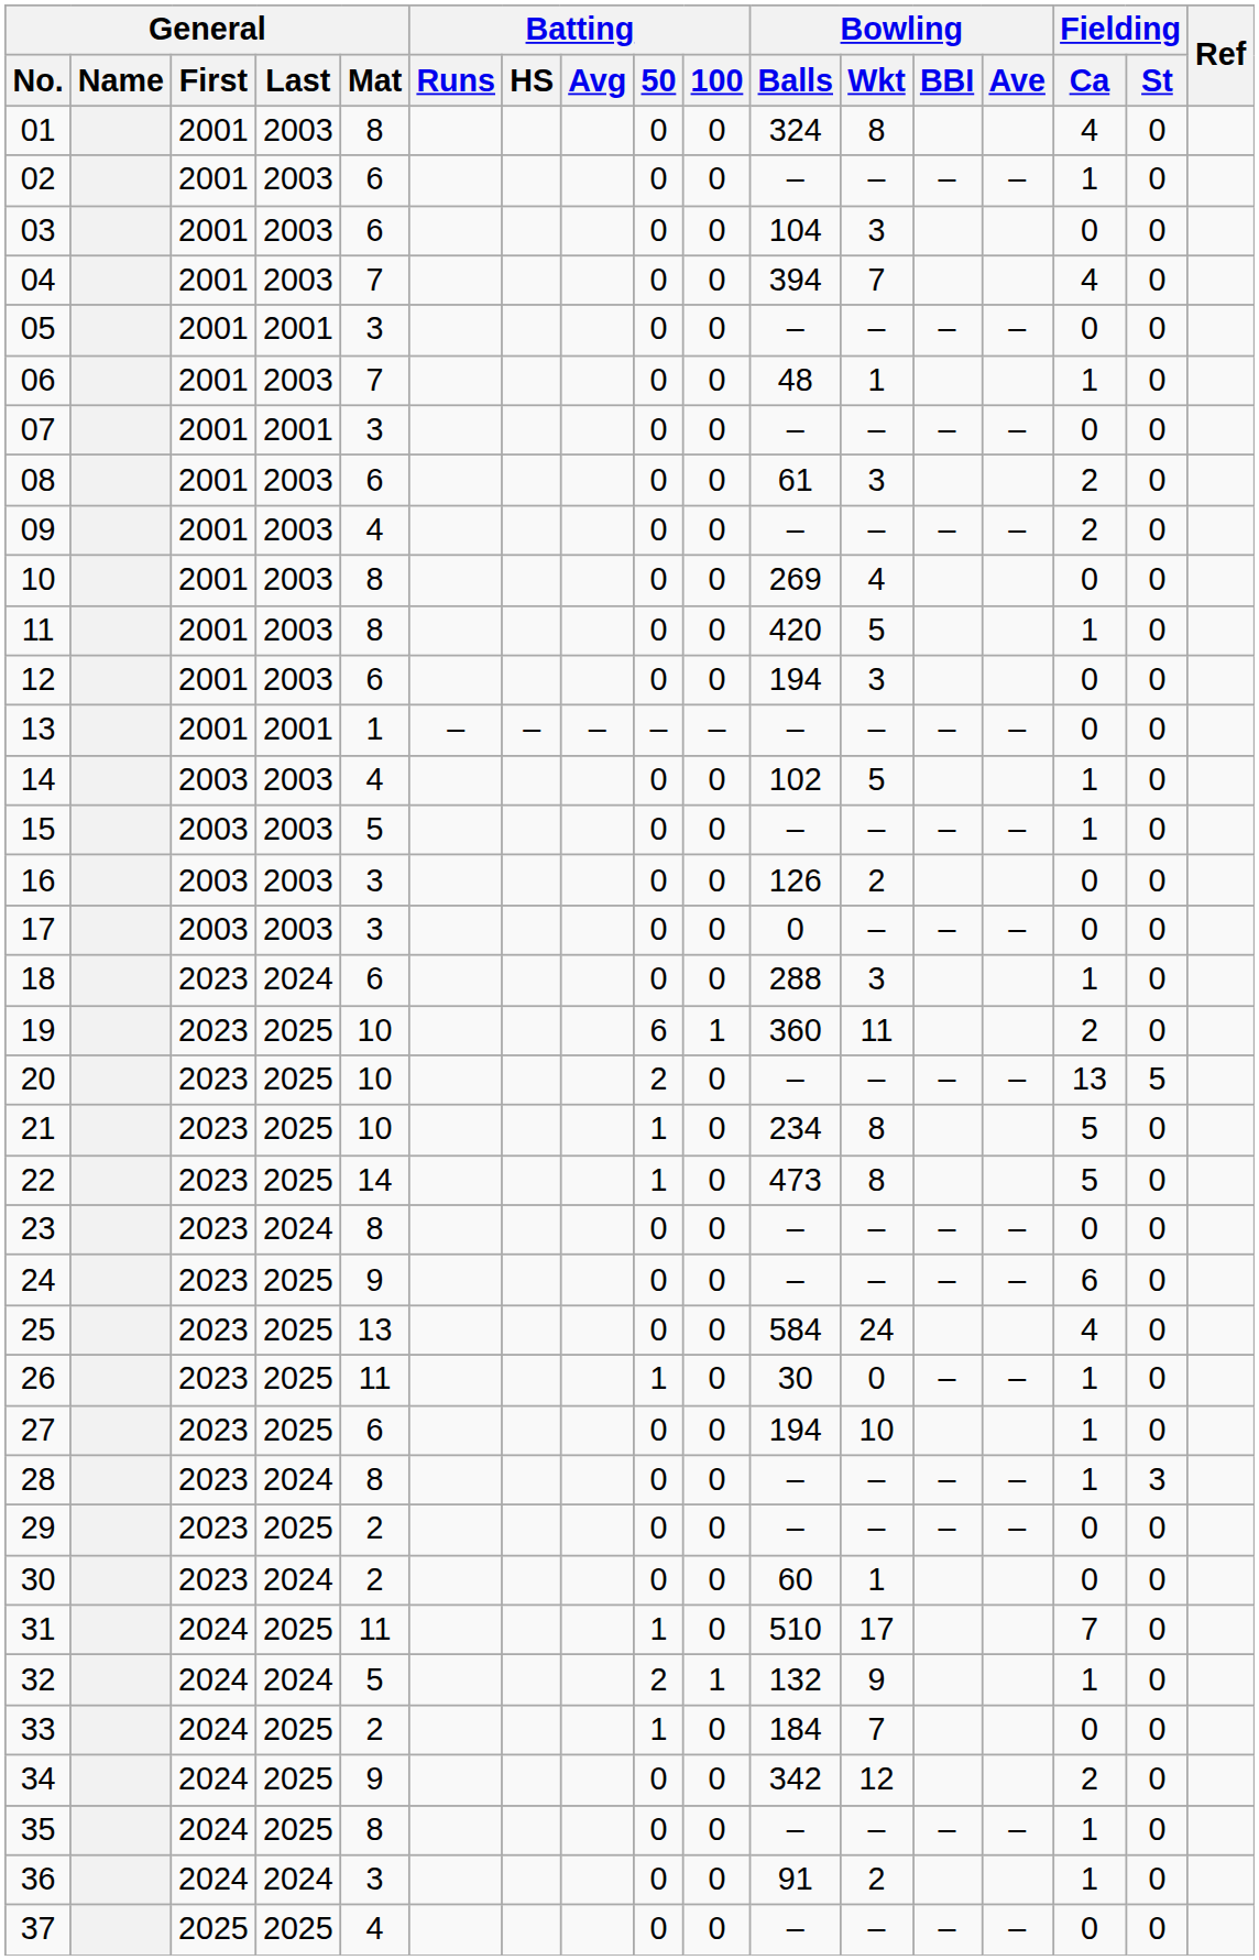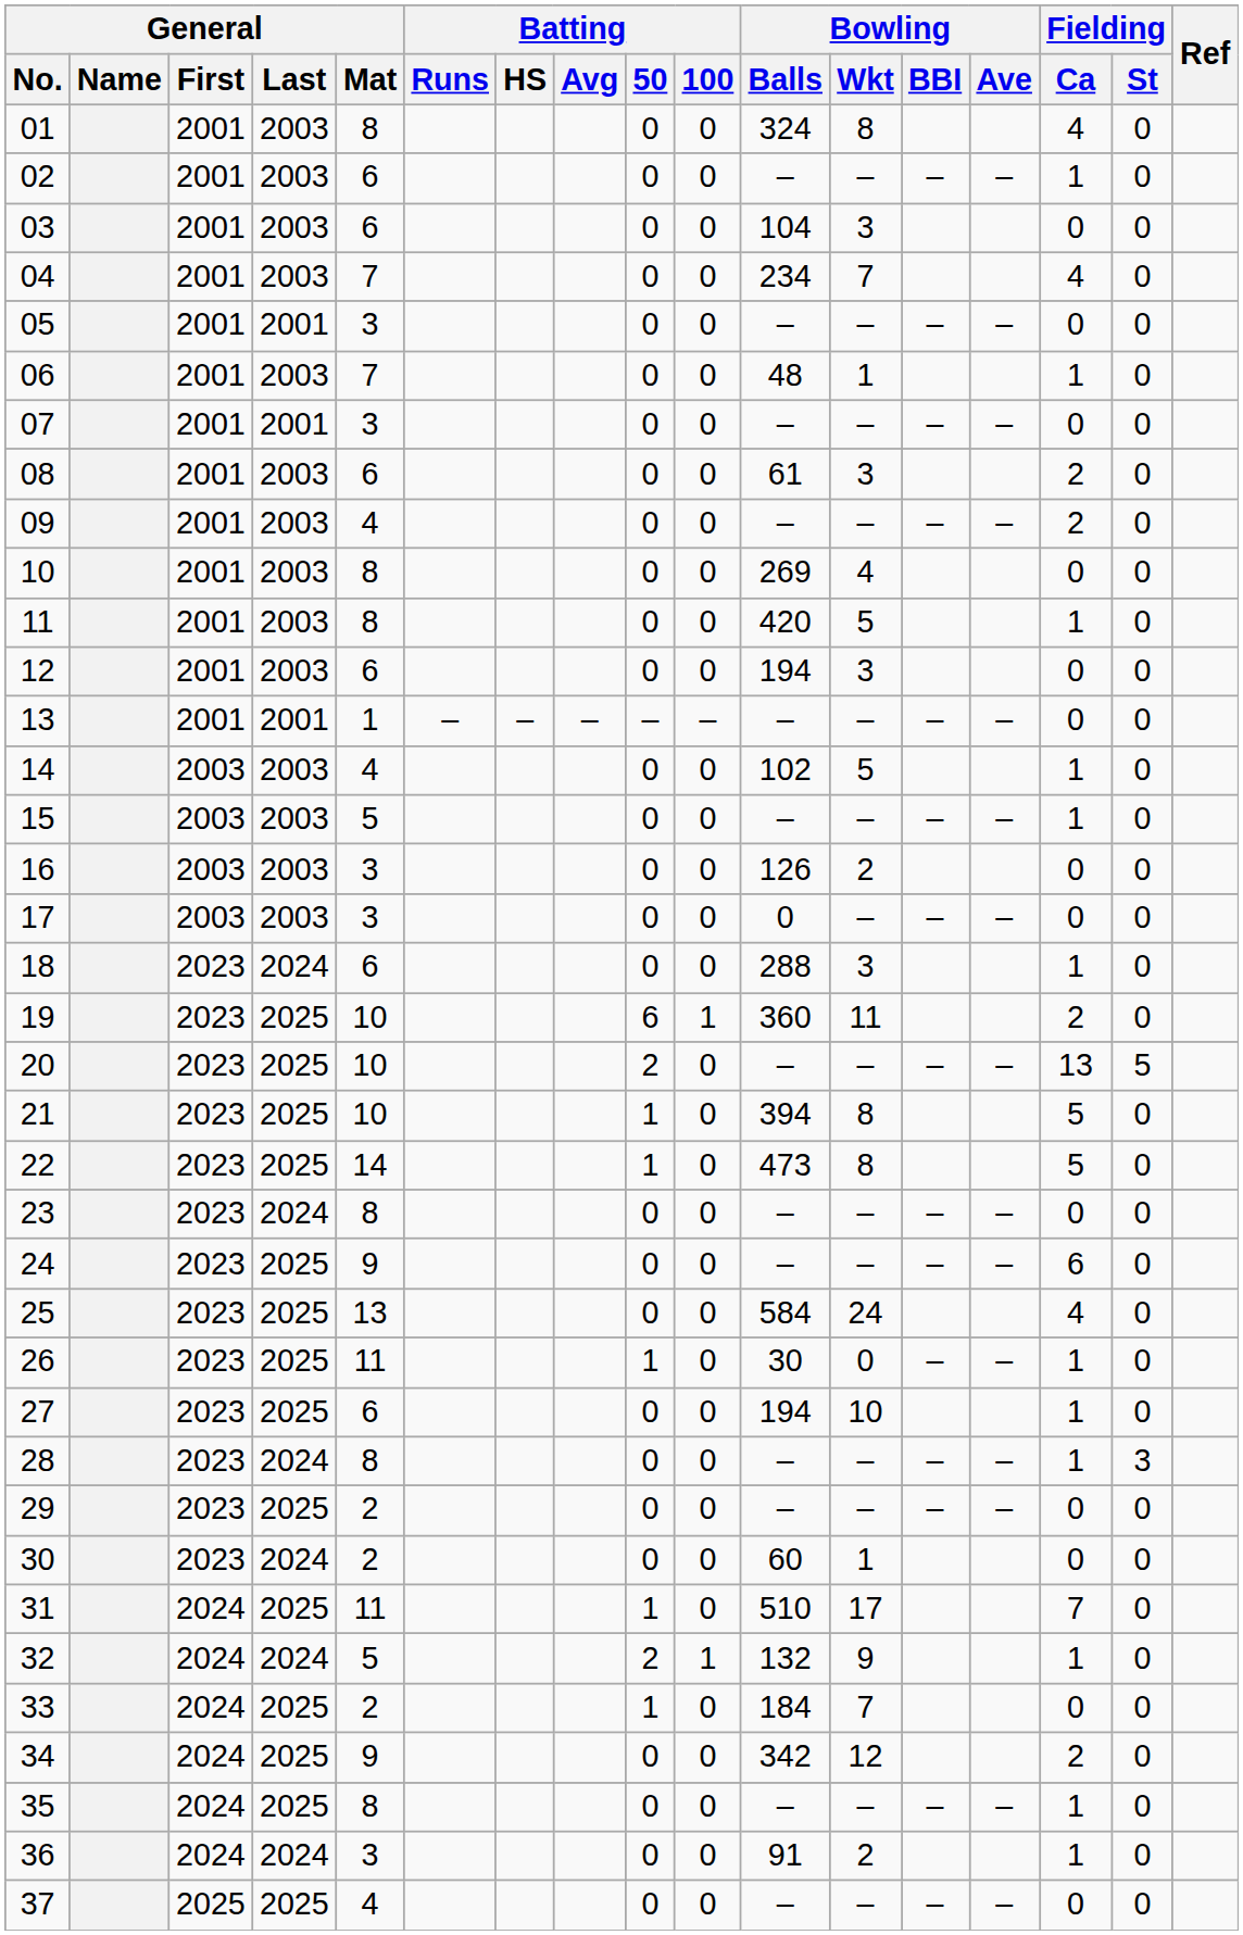 <table class="wikitable plainrowheaders sortable">
 <tr align="center">
 <th scope="col" colspan=5 class="unsortable">General</th>
 <th scope="col" colspan=5 class="unsortable"><a href='#'>Batting</a></th>
 <th scope="col" colspan=4 class="unsortable"><a href='#'>Bowling</a></th>
 <th scope="col" colspan=2 class="unsortable"><a href='#'>Fielding</a></th>
 <th scope="col" rowspan=2 class="unsortable">Ref</th>
 </tr>
 <tr align="center">
 <th scope="col">No.</th>
 <th scope="col">Name</th>
 <th scope="col">First</th>
 <th scope="col">Last</th>
 <th scope="col">Mat</th>
 <th scope="col"><a href='#'>Runs</a></th>
 <th scope="col">HS</th>
 <th scope="col"><a href='#'>Avg</a></th>
 <th scope="col"><a href='#'>50</a></th>
 <th scope="col"><a href='#'>100</a></th>
 <th scope="col"><a href='#'>Balls</a></th>
 <th scope="col"><a href='#'>Wkt</a></th>
 <th scope="col"><a href='#'>BBI</a></th>
 <th scope="col"><a href='#'>Ave</a></th>
 <th scope="col"><a href='#'>Ca</a></th>
 <th scope="col"><a href='#'>St</a></th>
 </tr>
 <tr align="center">
 <td><span>0</span>1</td>
 <th scope="row" align="left"></th>
 <td>2001</td>
 <td>2003</td>
 <td>8</td>
 <td></td>
 <td></td>
 <td></td>
 <td>0</td>
 <td>0</td>
 <td>324</td>
 <td>8</td>
 <td></td>
 <td></td>
 <td>4</td>
 <td>0</td>
 <td></td>
 </tr>
 <tr align="center">
 <td><span>0</span>2</td>
 <th scope="row" align="left"></th>
 <td>2001</td>
 <td>2003</td>
 <td>6</td>
 <td></td>
 <td></td>
 <td></td>
 <td>0</td>
 <td>0</td>
 <td>–</td>
 <td>–</td>
 <td>–</td>
 <td>–</td>
 <td>1</td>
 <td>0</td>
 <td></td>
 </tr>
 <tr align="center">
 <td><span>0</span>3</td>
 <th scope="row" align="left"></th>
 <td>2001</td>
 <td>2003</td>
 <td>6</td>
 <td></td>
 <td></td>
 <td></td>
 <td>0</td>
 <td>0</td>
 <td>104</td>
 <td>3</td>
 <td></td>
 <td></td>
 <td>0</td>
 <td>0</td>
 <td></td>
 </tr>
 <tr align="center">
 <td><span>0</span>4</td>
 <th scope="row" align="left"></th>
 <td>2001</td>
 <td>2003</td>
 <td>7</td>
 <td></td>
 <td></td>
 <td></td>
 <td>0</td>
 <td>0</td>
-<td>394</td>
+<td>234</td>
 <td>7</td>
 <td></td>
 <td></td>
 <td>4</td>
 <td>0</td>
 <td></td>
 </tr>
 <tr align="center">
 <td><span>0</span>5</td>
 <th scope="row" align="left"></th>
 <td>2001</td>
 <td>2001</td>
 <td>3</td>
 <td></td>
 <td></td>
 <td></td>
 <td>0</td>
 <td>0</td>
 <td>–</td>
 <td>–</td>
 <td>–</td>
 <td>–</td>
 <td>0</td>
 <td>0</td>
 <td></td>
 </tr>
 <tr align="center">
 <td><span>0</span>6</td>
 <th scope="row" align="left"></th>
 <td>2001</td>
 <td>2003</td>
 <td>7</td>
 <td></td>
 <td></td>
 <td></td>
 <td>0</td>
 <td>0</td>
 <td>48</td>
 <td>1</td>
 <td></td>
 <td></td>
 <td>1</td>
 <td>0</td>
 <td></td>
 </tr>
 <tr align="center">
 <td><span>0</span>7</td>
 <th scope="row" align="left"></th>
 <td>2001</td>
 <td>2001</td>
 <td>3</td>
 <td></td>
 <td></td>
 <td></td>
 <td>0</td>
 <td>0</td>
 <td>–</td>
 <td>–</td>
 <td>–</td>
 <td>–</td>
 <td>0</td>
 <td>0</td>
 <td></td>
 </tr>
 <tr align="center">
 <td><span>0</span>8</td>
 <th scope="row" align="left"></th>
 <td>2001</td>
 <td>2003</td>
 <td>6</td>
 <td></td>
 <td></td>
 <td></td>
 <td>0</td>
 <td>0</td>
 <td>61</td>
 <td>3</td>
 <td></td>
 <td></td>
 <td>2</td>
 <td>0</td>
 <td></td>
 </tr>
 <tr align="center">
 <td><span>0</span>9</td>
 <th scope="row" align="left"></th>
 <td>2001</td>
 <td>2003</td>
 <td>4</td>
 <td></td>
 <td></td>
 <td></td>
 <td>0</td>
 <td>0</td>
 <td>–</td>
 <td>–</td>
 <td>–</td>
 <td>–</td>
 <td>2</td>
 <td>0</td>
 <td></td>
 </tr>
 <tr align="center">
 <td>10</td>
 <th scope="row" align="left"></th>
 <td>2001</td>
 <td>2003</td>
 <td>8</td>
 <td></td>
 <td></td>
 <td></td>
 <td>0</td>
 <td>0</td>
 <td>269</td>
 <td>4</td>
 <td></td>
 <td></td>
 <td>0</td>
 <td>0</td>
 <td></td>
 </tr>
 <tr align="center">
 <td>11</td>
 <th scope="row" align="left"></th>
 <td>2001</td>
 <td>2003</td>
 <td>8</td>
 <td></td>
 <td></td>
 <td></td>
 <td>0</td>
 <td>0</td>
 <td>420</td>
 <td>5</td>
 <td></td>
 <td></td>
 <td>1</td>
 <td>0</td>
 <td></td>
 </tr>
 <tr align="center">
 <td>12</td>
 <th scope="row" align="left"></th>
 <td>2001</td>
 <td>2003</td>
 <td>6</td>
 <td></td>
 <td></td>
 <td></td>
 <td>0</td>
 <td>0</td>
 <td>194</td>
 <td>3</td>
 <td></td>
 <td></td>
 <td>0</td>
 <td>0</td>
 <td></td>
 </tr>
 <tr align="center">
 <td>13</td>
 <th scope="row" align="left"></th>
 <td>2001</td>
 <td>2001</td>
 <td>1</td>
 <td>–</td>
 <td>–</td>
 <td>–</td>
 <td>–</td>
 <td>–</td>
 <td>–</td>
 <td>–</td>
 <td>–</td>
 <td>–</td>
 <td>0</td>
 <td>0</td>
 <td></td>
 </tr>
 <tr align="center">
 <td>14</td>
 <th scope="row" align="left"></th>
 <td>2003</td>
 <td>2003</td>
 <td>4</td>
 <td></td>
 <td></td>
 <td></td>
 <td>0</td>
 <td>0</td>
 <td>102</td>
 <td>5</td>
 <td></td>
 <td></td>
 <td>1</td>
 <td>0</td>
 <td></td>
 </tr>
 <tr align="center">
 <td>15</td>
 <th scope="row" align="left"></th>
 <td>2003</td>
 <td>2003</td>
 <td>5</td>
 <td></td>
 <td></td>
 <td></td>
 <td>0</td>
 <td>0</td>
 <td>–</td>
 <td>–</td>
 <td>–</td>
 <td>–</td>
 <td>1</td>
 <td>0</td>
 <td></td>
 </tr>
 <tr align="center">
 <td>16</td>
 <th scope="row" align="left"></th>
 <td>2003</td>
 <td>2003</td>
 <td>3</td>
 <td></td>
 <td></td>
 <td></td>
 <td>0</td>
 <td>0</td>
 <td>126</td>
 <td>2</td>
 <td></td>
 <td></td>
 <td>0</td>
 <td>0</td>
 <td></td>
 </tr>
 <tr align="center">
 <td>17</td>
 <th scope="row" align="left"></th>
 <td>2003</td>
 <td>2003</td>
 <td>3</td>
 <td></td>
 <td></td>
 <td></td>
 <td>0</td>
 <td>0</td>
 <td>0</td>
 <td>–</td>
 <td>–</td>
 <td>–</td>
 <td>0</td>
 <td>0</td>
 <td></td>
 </tr>
 <tr align="center">
 <td>18</td>
 <th scope="row" align="left"></th>
 <td>2023</td>
 <td>2024</td>
 <td>6</td>
 <td></td>
 <td></td>
 <td></td>
 <td>0</td>
 <td>0</td>
 <td>288</td>
 <td>3</td>
 <td></td>
 <td></td>
 <td>1</td>
 <td>0</td>
 <td></td>
 </tr>
 <tr align="center">
 <td>19</td>
 <th scope="row" align="left"></th>
 <td>2023</td>
 <td>2025</td>
 <td>10</td>
 <td></td>
 <td></td>
 <td></td>
 <td>6</td>
 <td>1</td>
 <td>360</td>
 <td>11</td>
 <td></td>
 <td></td>
 <td>2</td>
 <td>0</td>
 <td></td>
 </tr>
 <tr align="center">
 <td>20</td>
 <th scope="row" align="left"></th>
 <td>2023</td>
 <td>2025</td>
 <td>10</td>
 <td></td>
 <td></td>
 <td></td>
 <td>2</td>
 <td>0</td>
 <td>–</td>
 <td>–</td>
 <td>–</td>
 <td>–</td>
 <td>13</td>
 <td>5</td>
 <td></td>
 </tr>
 <tr align="center">
 <td>21</td>
 <th scope="row" align="left"></th>
 <td>2023</td>
 <td>2025</td>
 <td>10</td>
 <td></td>
 <td></td>
 <td></td>
 <td>1</td>
 <td>0</td>
-<td>234</td>
+<td>394</td>
 <td>8</td>
 <td></td>
 <td></td>
 <td>5</td>
 <td>0</td>
 <td></td>
 </tr>
 <tr align="center">
 <td>22</td>
 <th scope="row" align="left"></th>
 <td>2023</td>
 <td>2025</td>
 <td>14</td>
 <td></td>
 <td></td>
 <td></td>
 <td>1</td>
 <td>0</td>
 <td>473</td>
 <td>8</td>
 <td></td>
 <td></td>
 <td>5</td>
 <td>0</td>
 <td></td>
 </tr>
 <tr align="center">
 <td>23</td>
 <th scope="row" align="left"></th>
 <td>2023</td>
 <td>2024</td>
 <td>8</td>
 <td></td>
 <td></td>
 <td></td>
 <td>0</td>
 <td>0</td>
 <td>–</td>
 <td>–</td>
 <td>–</td>
 <td>–</td>
 <td>0</td>
 <td>0</td>
 <td></td>
 </tr>
 <tr align="center">
 <td>24</td>
 <th scope="row" align="left"></th>
 <td>2023</td>
 <td>2025</td>
 <td>9</td>
 <td></td>
 <td></td>
 <td></td>
 <td>0</td>
 <td>0</td>
 <td>–</td>
 <td>–</td>
 <td>–</td>
 <td>–</td>
 <td>6</td>
 <td>0</td>
 <td></td>
 </tr>
 <tr align="center">
 <td>25</td>
 <th scope="row" align="left"></th>
 <td>2023</td>
 <td>2025</td>
 <td>13</td>
 <td></td>
 <td></td>
 <td></td>
 <td>0</td>
 <td>0</td>
 <td>584</td>
 <td>24</td>
 <td></td>
 <td></td>
 <td>4</td>
 <td>0</td>
 <td></td>
 </tr>
 <tr align="center">
 <td>26</td>
 <th scope="row" align="left"></th>
 <td>2023</td>
 <td>2025</td>
 <td>11</td>
 <td></td>
 <td></td>
 <td></td>
 <td>1</td>
 <td>0</td>
 <td>30</td>
 <td>0</td>
 <td>–</td>
 <td>–</td>
 <td>1</td>
 <td>0</td>
 <td></td>
 </tr>
 <tr align="center">
 <td>27</td>
 <th scope="row" align="left"></th>
 <td>2023</td>
 <td>2025</td>
 <td>6</td>
 <td></td>
 <td></td>
 <td></td>
 <td>0</td>
 <td>0</td>
 <td>194</td>
 <td>10</td>
 <td></td>
 <td></td>
 <td>1</td>
 <td>0</td>
 <td></td>
 </tr>
 <tr align="center">
 <td>28</td>
 <th scope="row" align="left"></th>
 <td>2023</td>
 <td>2024</td>
 <td>8</td>
 <td></td>
 <td></td>
 <td></td>
 <td>0</td>
 <td>0</td>
 <td>–</td>
 <td>–</td>
 <td>–</td>
 <td>–</td>
 <td>1</td>
 <td>3</td>
 <td></td>
 </tr>
 <tr align="center">
 <td>29</td>
 <th scope="row" align="left"></th>
 <td>2023</td>
 <td>2025</td>
 <td>2</td>
 <td></td>
 <td></td>
 <td></td>
 <td>0</td>
 <td>0</td>
 <td>–</td>
 <td>–</td>
 <td>–</td>
 <td>–</td>
 <td>0</td>
 <td>0</td>
 <td></td>
 </tr>
 <tr align="center">
 <td>30</td>
 <th scope="row" align="left"></th>
 <td>2023</td>
 <td>2024</td>
 <td>2</td>
 <td></td>
 <td></td>
 <td></td>
 <td>0</td>
 <td>0</td>
 <td>60</td>
 <td>1</td>
 <td></td>
 <td></td>
 <td>0</td>
 <td>0</td>
 <td></td>
 </tr>
 <tr align="center">
 <td>31</td>
 <th scope="row" align="left"></th>
 <td>2024</td>
 <td>2025</td>
 <td>11</td>
 <td></td>
 <td></td>
 <td></td>
 <td>1</td>
 <td>0</td>
 <td>510</td>
 <td>17</td>
 <td></td>
 <td></td>
 <td>7</td>
 <td>0</td>
 <td></td>
 </tr>
 <tr align="center">
 <td>32</td>
 <th scope="row" align="left"></th>
 <td>2024</td>
 <td>2024</td>
 <td>5</td>
 <td></td>
 <td></td>
 <td></td>
 <td>2</td>
 <td>1</td>
 <td>132</td>
 <td>9</td>
 <td></td>
 <td></td>
 <td>1</td>
 <td>0</td>
 <td></td>
 </tr>
 <tr align="center">
 <td>33</td>
 <th scope="row" align="left"></th>
 <td>2024</td>
 <td>2025</td>
 <td>2</td>
 <td></td>
 <td></td>
 <td></td>
 <td>1</td>
 <td>0</td>
 <td>184</td>
 <td>7</td>
 <td></td>
 <td></td>
 <td>0</td>
 <td>0</td>
 <td></td>
 </tr>
 <tr align="center">
 <td>34</td>
 <th scope="row" align="left"></th>
 <td>2024</td>
 <td>2025</td>
 <td>9</td>
 <td></td>
 <td></td>
 <td></td>
 <td>0</td>
 <td>0</td>
 <td>342</td>
 <td>12</td>
 <td></td>
 <td></td>
 <td>2</td>
 <td>0</td>
 <td></td>
 </tr>
 <tr align="center">
 <td>35</td>
 <th scope="row" align="left"></th>
 <td>2024</td>
 <td>2025</td>
 <td>8</td>
 <td></td>
 <td></td>
 <td></td>
 <td>0</td>
 <td>0</td>
 <td>–</td>
 <td>–</td>
 <td>–</td>
 <td>–</td>
 <td>1</td>
 <td>0</td>
 <td></td>
 </tr>
 <tr align="center">
 <td>36</td>
 <th scope="row" align="left"></th>
 <td>2024</td>
 <td>2024</td>
 <td>3</td>
 <td></td>
 <td></td>
 <td></td>
 <td>0</td>
 <td>0</td>
 <td>91</td>
 <td>2</td>
 <td></td>
 <td></td>
 <td>1</td>
 <td>0</td>
 <td></td>
 </tr>
 <tr align="center">
 <td>37</td>
 <th scope="row" align="left"></th>
 <td>2025</td>
 <td>2025</td>
 <td>4</td>
 <td></td>
 <td></td>
 <td></td>
 <td>0</td>
 <td>0</td>
 <td>–</td>
 <td>–</td>
 <td>–</td>
 <td>–</td>
 <td>0</td>
 <td>0</td>
 <td></td>
 </tr>
 </table>
